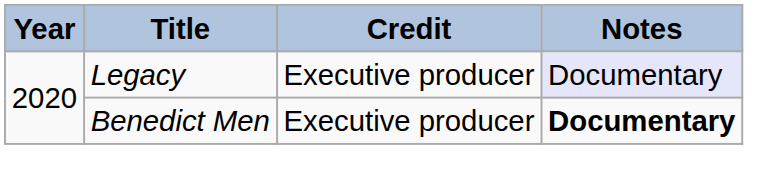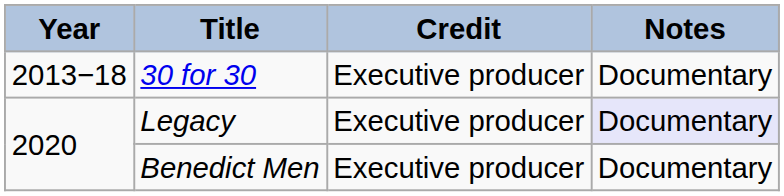 <table class="wikitable" style="font-size:95%;">
 <tr align="center">
 <th style="background:#B0C4DE;">Year</th>
 <th style="background:#B0C4DE;">Title</th>
 <th style="background:#B0C4DE;">Credit</th>
 <th style="background:#B0C4DE;">Notes</th>
+</tr>
+<tr>
+<td>2013−18</td>
+<td><em><a href='#'>30 for 30</a></em></td>
+<td>Executive producer</td>
+<td>Documentary</td>
 </tr>
 <tr>
 <td rowspan=2>2020</td>
 <td><em>Legacy</em></td>
 <td>Executive producer</td>
 <td style="background: lavender;">Documentary</td>
 </tr>
 <tr>
 <td><em>Benedict Men</em></td>
 <td>Executive producer</td>
-<td><strong>Documentary</strong></td>
+<td>Documentary</td>
 </tr>
 </table>
